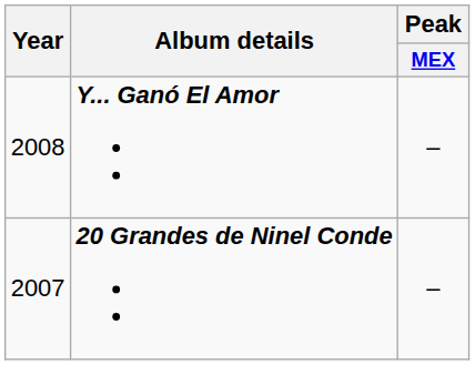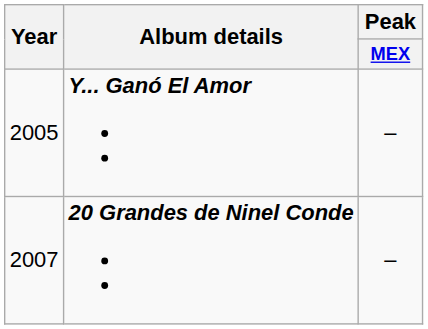 <table class="wikitable" style="text-align: center;">
 <tr>
 <th rowspan="2">Year</th>
 <th rowspan="2">Album details</th>
 <th>Peak</th>
 </tr>
 <tr style="font-size: smaller;">
 <th style="width:40px;"><a href='#'>MEX</a></th>
 </tr>
 <tr>
-<td>2008</td>
+<td>2005</td>
 <td style="text-align:left;"><strong><em>Y... Ganó El Amor</em></strong><br><ul><li></li><li></li></ul></td>
 <td>–</td>
 </tr>
 <tr>
 <td>2007</td>
 <td style="text-align:left;"><strong><em>20 Grandes de Ninel Conde</em></strong><br><ul><li></li><li></li></ul></td>
 <td>–</td>
 </tr>
 </table>
